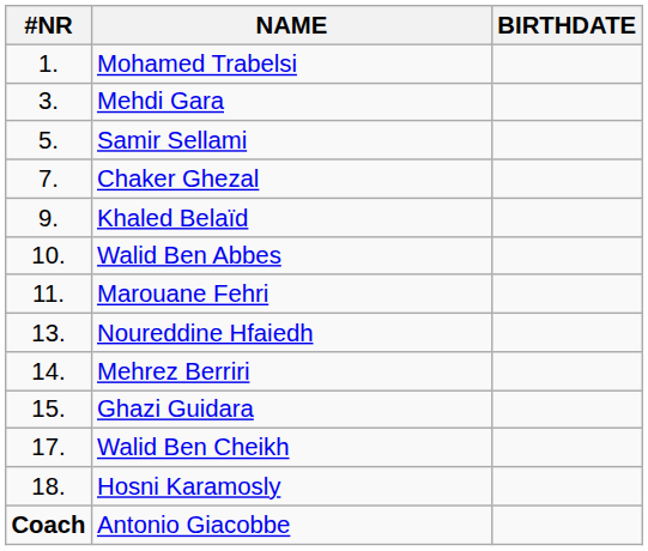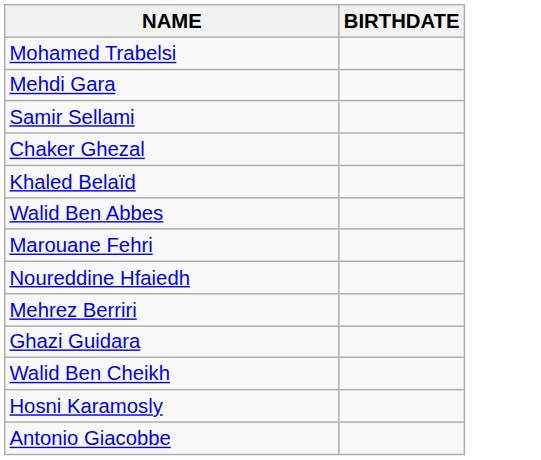 <table class="wikitable" style="border-collapse: collapse; font-size: 90%;">
 <tr>
-<th>#NR</th>
 <th align="left" style="width: 16em">NAME</th>
 <th>BIRTHDATE</th>
 </tr>
 <tr>
-<td align="center">1.</td>
 <td><a href='#'>Mohamed Trabelsi</a></td>
 <td align="center"></td>
 </tr>
 <tr>
-<td align="center">3.</td>
 <td><a href='#'>Mehdi Gara</a></td>
 <td align="center"></td>
 </tr>
 <tr>
-<td align="center">5.</td>
 <td><a href='#'>Samir Sellami</a></td>
 <td align="center"></td>
 </tr>
 <tr>
-<td align="center">7.</td>
 <td><a href='#'>Chaker Ghezal</a></td>
 <td align="center"></td>
 </tr>
 <tr>
-<td align="center">9.</td>
 <td><a href='#'>Khaled Belaïd</a></td>
 <td align="center"></td>
 </tr>
 <tr>
-<td align="center">10.</td>
 <td><a href='#'>Walid Ben Abbes</a></td>
 <td align="center"></td>
 </tr>
 <tr>
-<td align="center">11.</td>
 <td><a href='#'>Marouane Fehri</a></td>
 <td align="center"></td>
 </tr>
 <tr>
-<td align="center">13.</td>
 <td><a href='#'>Noureddine Hfaiedh</a></td>
 <td align="center"></td>
 </tr>
 <tr>
-<td align="center">14.</td>
 <td><a href='#'>Mehrez Berriri</a></td>
 <td align="center"></td>
 </tr>
 <tr>
-<td align="center">15.</td>
 <td><a href='#'>Ghazi Guidara</a></td>
 <td align="center"></td>
 </tr>
 <tr>
-<td align="center">17.</td>
 <td><a href='#'>Walid Ben Cheikh</a></td>
 <td align="center"></td>
 </tr>
 <tr>
-<td align="center">18.</td>
 <td><a href='#'>Hosni Karamosly</a></td>
 <td align="center"></td>
 </tr>
 <tr>
-<td align="center"><strong>Coach</strong></td>
 <td><a href='#'>Antonio Giacobbe</a></td>
 <td align="center"></td>
 </tr>
 </table>
